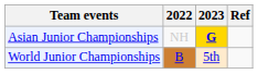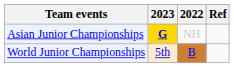 <table class="wikitable" style="font-size: 90%; text-align:center">
 <tr>
 <th>Team events</th>
+<th>2023</th>
 <th>2022</th>
-<th>2023</th>
 <th>Ref</th>
 </tr>
 <tr>
 <td bgcolor="#ECF2FF"; align="left"><a href='#'>Asian Junior Championships</a></td>
+<td bgcolor=gold><a href='#'><strong>G</strong></a></td>
 <td style=color:#ccc>NH</td>
-<td bgcolor=gold><a href='#'><strong>G</strong></a></td>
 <td></td>
 </tr>
 <tr>
 <td bgcolor="#ECF2FF"; align="left"><a href='#'>World Junior Championships</a></td>
+<td bgcolor=FFEBCD><a href='#'>5th</a></td>
 <td bgcolor=CD7F32><a href='#'>B</a></td>
-<td bgcolor=FFEBCD><a href='#'>5th</a></td>
 <td></td>
 </tr>
 </table>
